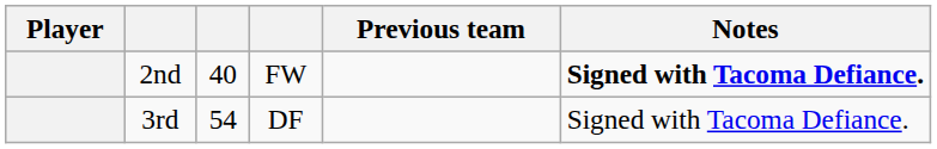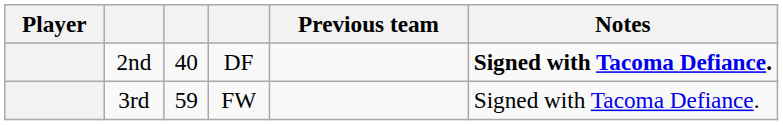 <table class="wikitable plainrowheaders sortable" style="font-size:95%; text-align:left">
 <tr>
 <th scope=col>Player</th>
 <th scope=col></th>
 <th scope=col></th>
 <th scope=col></th>
 <th scope=col>Previous team</th>
 <th scope=col class=unsortable style="width: 40%">Notes</th>
 </tr>
 <tr>
 <th scope=row></th>
 <td align=center>2nd</td>
 <td align=center>40</td>
-<td align=center>FW</td>
+<td align=center>DF</td>
 <td></td>
 <td><strong>Signed with <a href='#'>Tacoma Defiance</a>.</strong></td>
 </tr>
 <tr>
 <th scope=row></th>
 <td align=center>3rd</td>
-<td align=center>54</td>
-<td align=center>DF</td>
+<td align=center>59</td>
+<td align=center>FW</td>
 <td></td>
 <td>Signed with <a href='#'>Tacoma Defiance</a>.</td>
 </tr>
 </table>
